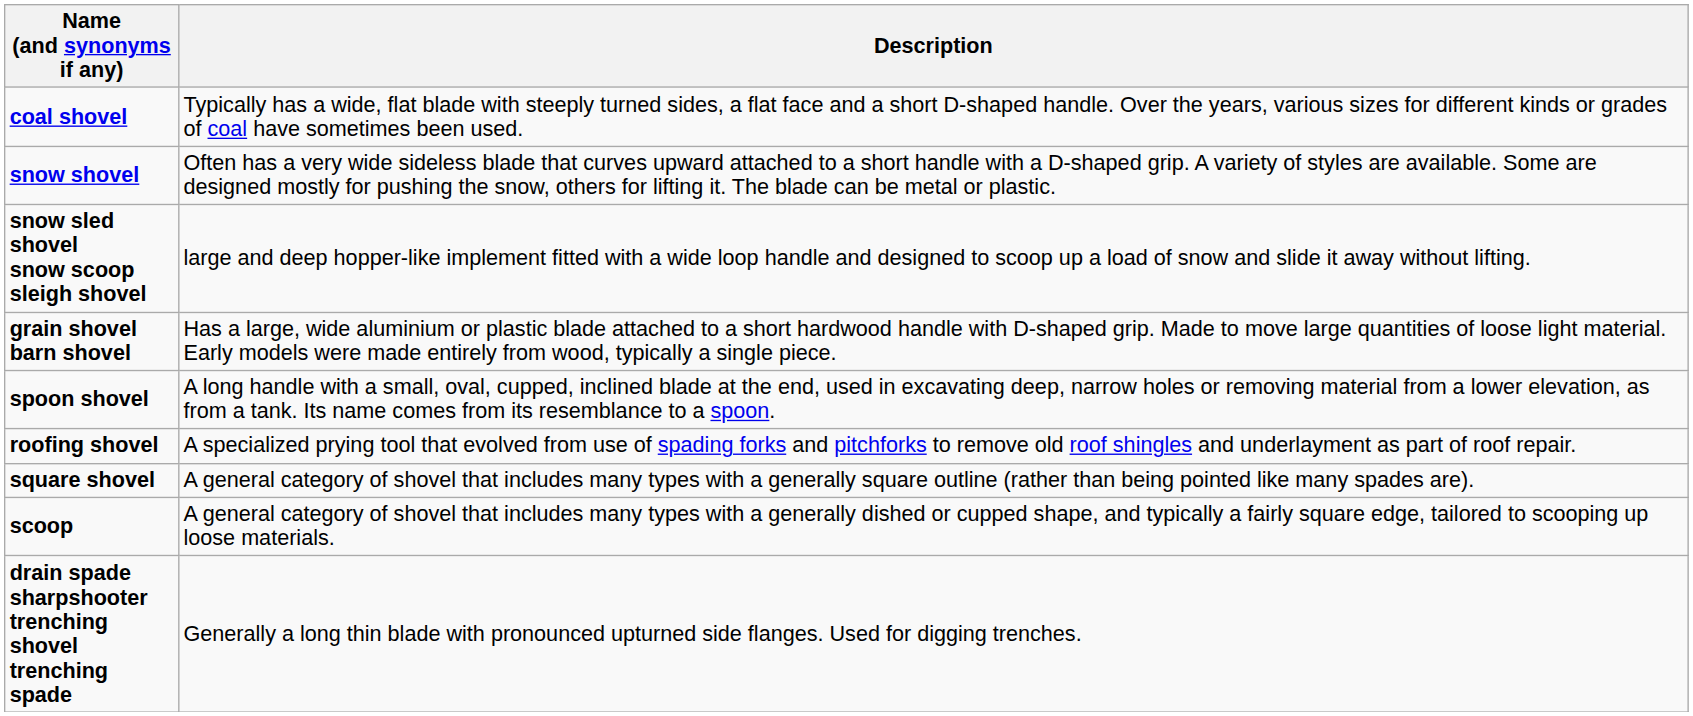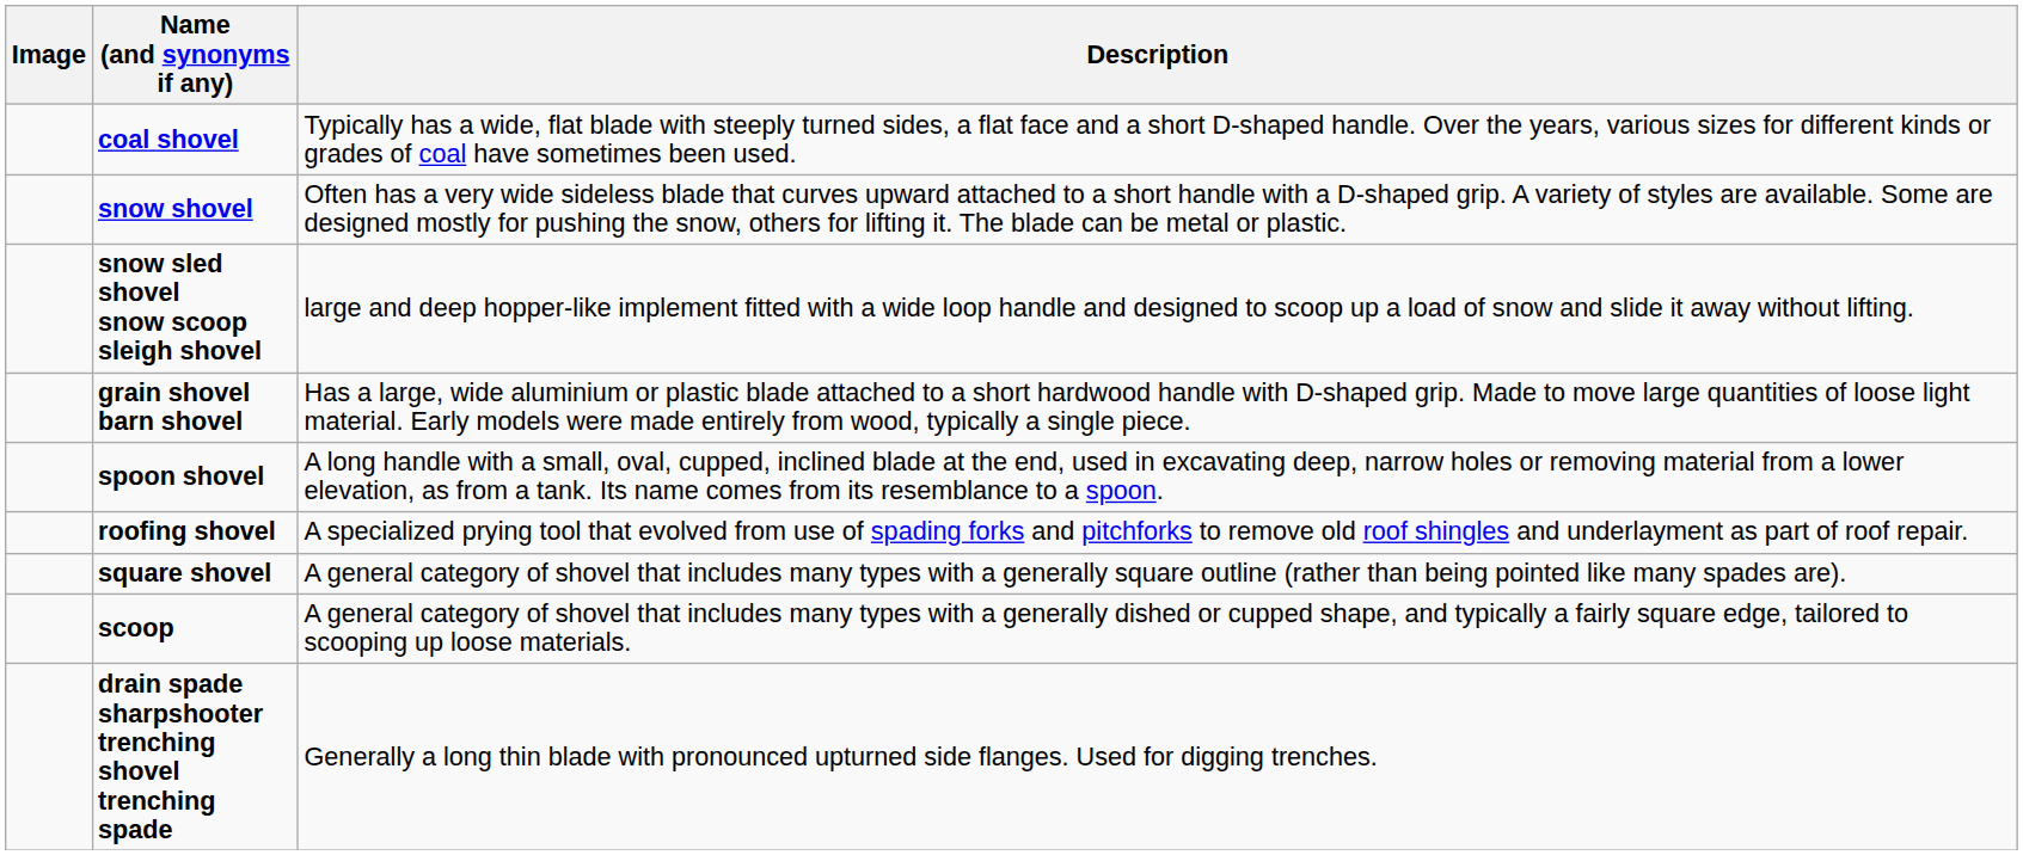 <table class="wikitable sortable">
 <tr>
+<th ! class="unsortable">Image</th>
 <th>Name<br> (and <a href='#'>synonyms</a> <br>if any)</th>
 <th ! class="unsortable">Description</th>
 </tr>
 <tr>
+<td></td>
 <td><strong><a href='#'>coal shovel</a></strong></td>
 <td>Typically has a wide, flat blade with steeply turned sides, a flat face and a short D-shaped handle. Over the years, various sizes for different kinds or grades of <a href='#'>coal</a> have sometimes been used.</td>
 </tr>
 <tr>
+<td></td>
 <td><strong><a href='#'>snow shovel</a></strong></td>
 <td>Often has a very wide sideless blade that curves upward attached to a short handle with a D-shaped grip. A variety of styles are available. Some are designed mostly for pushing the snow, others for lifting it. The blade can be metal or plastic.</td>
 </tr>
 <tr>
+<td></td>
 <td><strong>snow sled shovel</strong> <br> <strong>snow scoop</strong> <br> <strong>sleigh shovel</strong></td>
 <td>large and deep hopper-like implement fitted with a wide loop handle and designed to scoop up a load of snow and slide it away without lifting.</td>
 </tr>
 <tr>
+<td></td>
 <td><strong>grain shovel</strong> <br><strong>barn shovel</strong></td>
 <td>Has a large, wide aluminium or plastic blade attached to a short hardwood handle with D-shaped grip. Made to move large quantities of loose light material. Early models were made entirely from wood, typically a single piece.</td>
 </tr>
 <tr>
+<td></td>
 <td><strong>spoon shovel</strong></td>
 <td>A long handle with a small, oval, cupped, inclined blade at the end, used in excavating deep, narrow holes or removing material from a lower elevation, as from a tank. Its name comes from its resemblance to a <a href='#'>spoon</a>.</td>
 </tr>
 <tr>
+<td></td>
 <td><strong>roofing shovel</strong></td>
 <td>A specialized prying tool that evolved from use of <a href='#'>spading forks</a> and <a href='#'>pitchforks</a> to remove old <a href='#'>roof shingles</a> and underlayment as part of roof repair.</td>
 </tr>
 <tr>
+<td></td>
 <td><strong>square shovel</strong></td>
 <td>A general category of shovel that includes many types with a generally square outline (rather than being pointed like many spades are).</td>
 </tr>
 <tr>
+<td></td>
 <td><strong>scoop</strong></td>
 <td>A general category of shovel that includes many types with a generally dished or cupped shape, and typically a fairly square edge, tailored to scooping up loose materials.</td>
 </tr>
 <tr>
+<td></td>
 <td><strong>drain spade</strong> <br><strong>sharpshooter</strong> <br><strong>trenching shovel</strong> <br><strong>trenching spade</strong></td>
 <td>Generally a long thin blade with pronounced upturned side flanges. Used for digging trenches.</td>
 </tr>
 </table>
